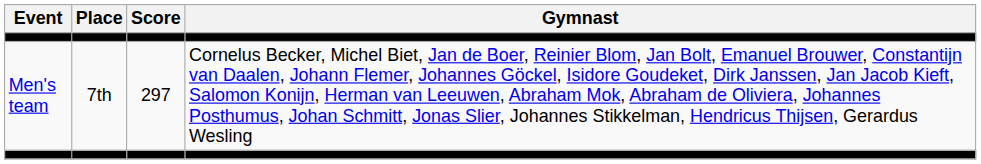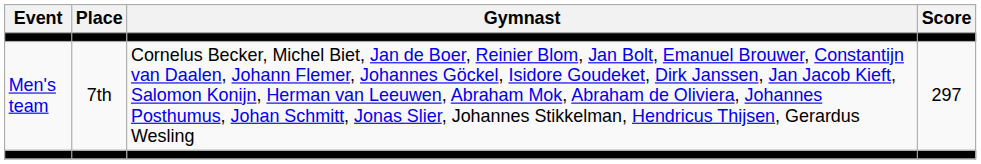 <table class=wikitable>
 <tr>
 <th>Event</th>
 <th>Place</th>
+<th>Gymnast</th>
 <th>Score</th>
-<th>Gymnast</th>
 </tr>
 <tr bgcolor=black>
 <td></td>
 <td></td>
 <td></td>
 <td></td>
 </tr>
 <tr align=center>
 <td align=left><a href='#'>Men's team</a></td>
 <td>7th</td>
+<td align=left>Cornelus Becker, Michel Biet, <a href='#'>Jan de Boer</a>, <a href='#'>Reinier Blom</a>, <a href='#'>Jan Bolt</a>, <a href='#'>Emanuel Brouwer</a>, <a href='#'>Constantijn van Daalen</a>, <a href='#'>Johann Flemer</a>, <a href='#'>Johannes Göckel</a>, <a href='#'>Isidore Goudeket</a>, <a href='#'>Dirk Janssen</a>, <a href='#'>Jan Jacob Kieft</a>, <a href='#'>Salomon Konijn</a>, <a href='#'>Herman van Leeuwen</a>, <a href='#'>Abraham Mok</a>, <a href='#'>Abraham de Oliviera</a>, <a href='#'>Johannes Posthumus</a>, <a href='#'>Johan Schmitt</a>, <a href='#'>Jonas Slier</a>, Johannes Stikkelman, <a href='#'>Hendricus Thijsen</a>, Gerardus Wesling</td>
 <td>297</td>
-<td align=left>Cornelus Becker, Michel Biet, <a href='#'>Jan de Boer</a>, <a href='#'>Reinier Blom</a>, <a href='#'>Jan Bolt</a>, <a href='#'>Emanuel Brouwer</a>, <a href='#'>Constantijn van Daalen</a>, <a href='#'>Johann Flemer</a>, <a href='#'>Johannes Göckel</a>, <a href='#'>Isidore Goudeket</a>, <a href='#'>Dirk Janssen</a>, <a href='#'>Jan Jacob Kieft</a>, <a href='#'>Salomon Konijn</a>, <a href='#'>Herman van Leeuwen</a>, <a href='#'>Abraham Mok</a>, <a href='#'>Abraham de Oliviera</a>, <a href='#'>Johannes Posthumus</a>, <a href='#'>Johan Schmitt</a>, <a href='#'>Jonas Slier</a>, Johannes Stikkelman, <a href='#'>Hendricus Thijsen</a>, Gerardus Wesling</td>
 </tr>
 <tr bgcolor=black>
 <td></td>
 <td></td>
 <td></td>
 <td></td>
 </tr>
 </table>
